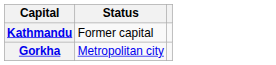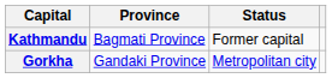 <table class="wikitable plainrowheaders">
 <tr>
 <th scope="col">Capital</th>
+<th scope="col">Province</th>
 <th scope="col">Status</th>
 <th class="unsortable" scope="col"></th>
 </tr>
 <tr>
 <th scope="row"><a href='#'>Kathmandu</a></th>
+<td><a href='#'>Bagmati Province</a></td>
 <td>Former capital</td>
 <td style="text-align:center;"></td>
 </tr>
 <tr>
 <th scope="row"><a href='#'>Gorkha</a></th>
+<td><a href='#'>Gandaki Province</a></td>
 <td><a href='#'>Metropolitan city</a></td>
 <td style="text-align:center;"></td>
 </tr>
 </table>
